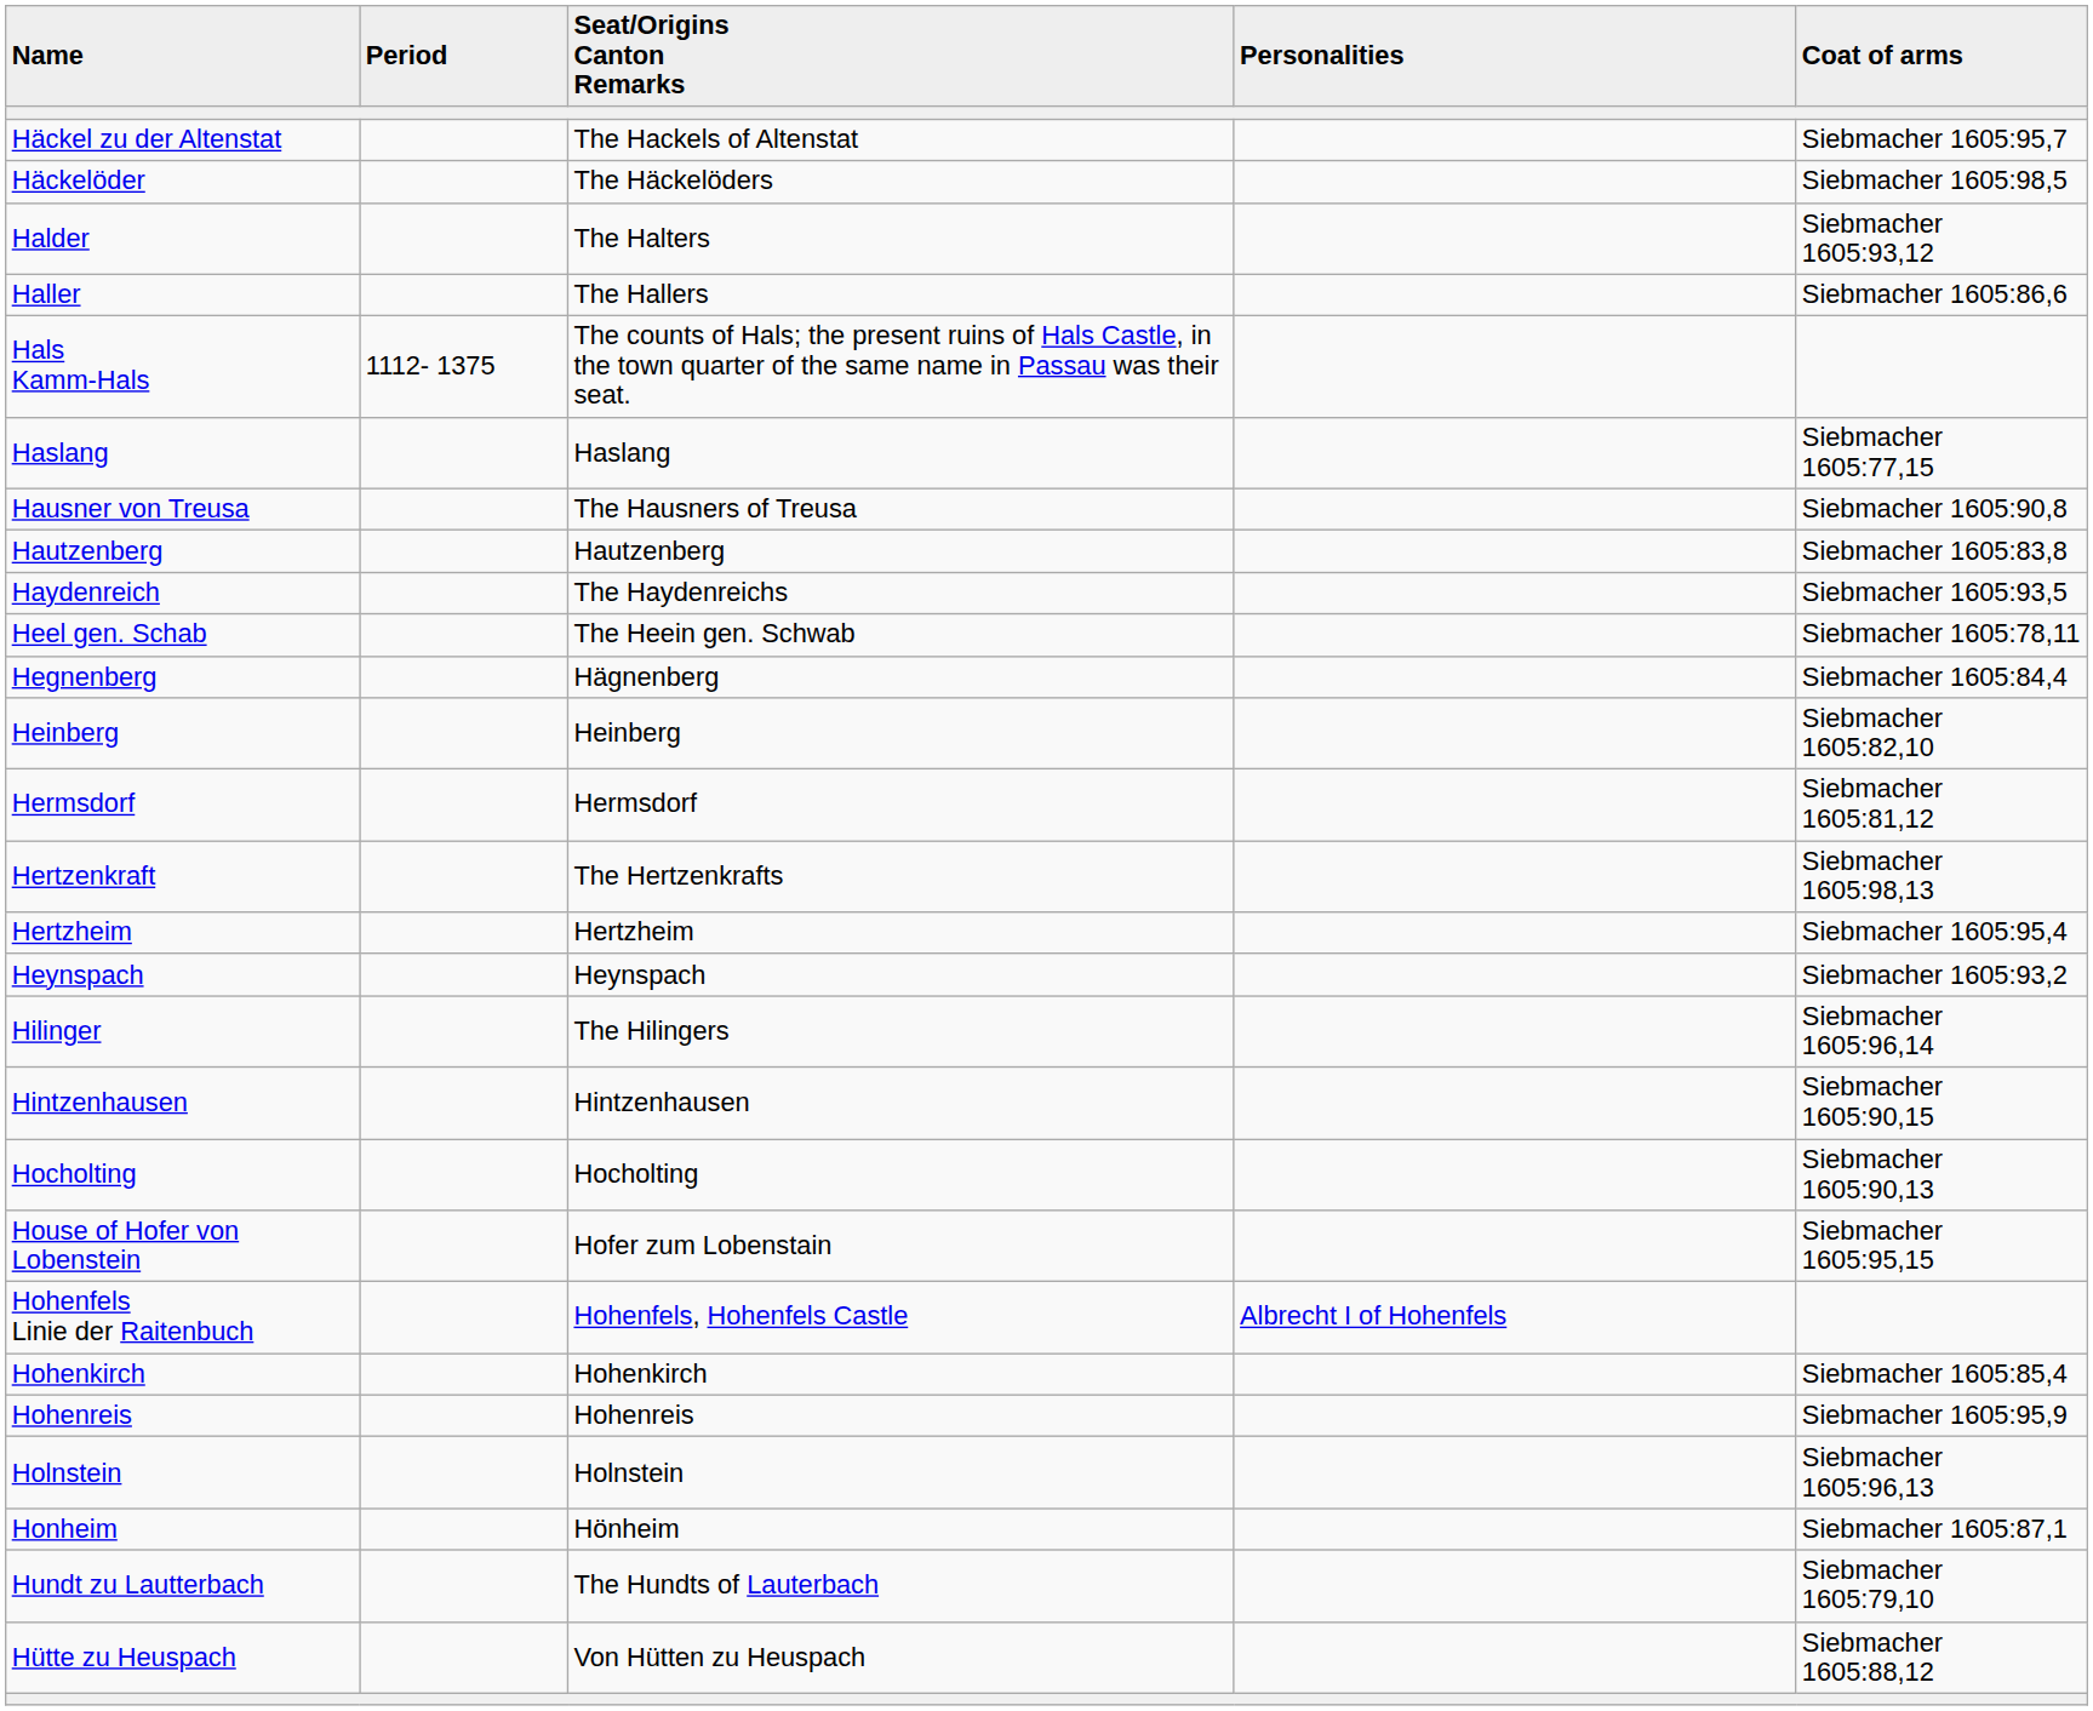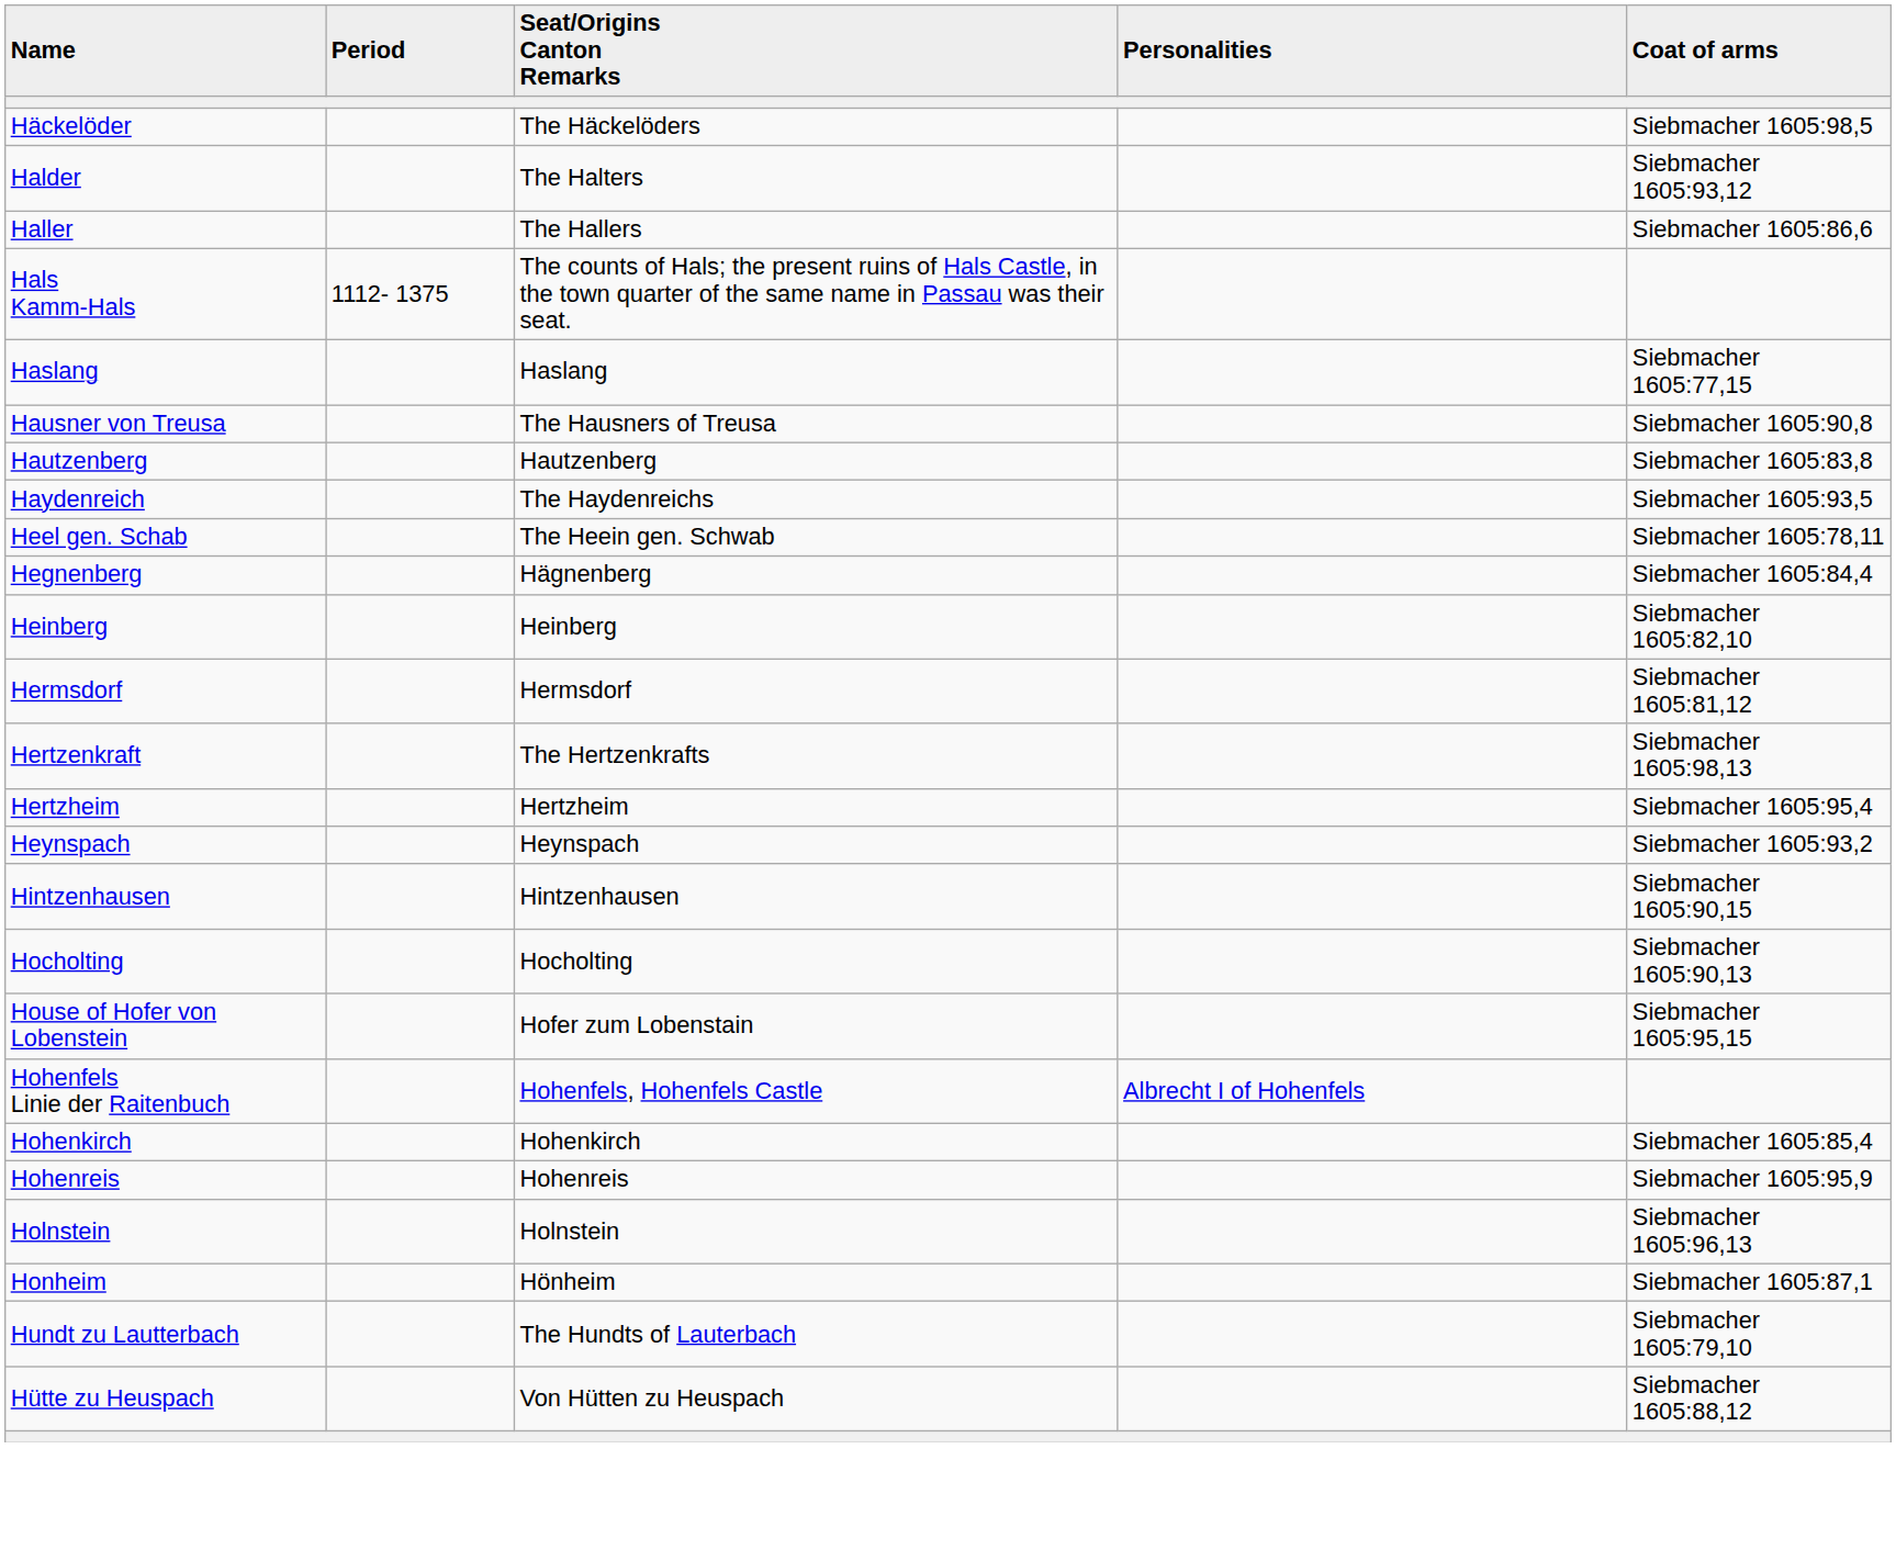 <table class="wikitable" width="100%">
 <tr>
 <td style="background:#EEEEEE;" ! width="17%"><strong>Name</strong></td>
 <td style="background:#EEEEEE;" ! width="10%"><strong>Period</strong></td>
 <td style="background:#EEEEEE;" ! width="32%"><strong>Seat/Origins <br> Canton <br> Remarks</strong></td>
 <td style="background:#EEEEEE;" ! width="27%"><strong>Personalities</strong></td>
 <td style="background:#EEEEEE;" ! width="14%"><strong>Coat of arms</strong></td>
 </tr>
 <tr>
 <td colspan="5" align="left" style="background:#f0f0f0;"></td>
-</tr>
-<tr>
-<td><a href='#'>Häckel zu der Altenstat</a></td>
-<td></td>
-<td>The Hackels of Altenstat</td>
-<td></td>
-<td>Siebmacher 1605:95,7</td>
 </tr>
 <tr>
 <td><a href='#'>Häckelöder</a></td>
 <td></td>
 <td>The Häckelöders</td>
 <td></td>
 <td>Siebmacher 1605:98,5</td>
 </tr>
 <tr>
 <td><a href='#'>Halder</a></td>
 <td></td>
 <td>The Halters</td>
 <td></td>
 <td>Siebmacher 1605:93,12</td>
 </tr>
 <tr>
 <td><a href='#'>Haller</a></td>
 <td></td>
 <td>The Hallers</td>
 <td></td>
 <td>Siebmacher 1605:86,6</td>
 </tr>
 <tr>
 <td><a href='#'>Hals</a><br><a href='#'>Kamm-Hals</a></td>
 <td>1112- 1375</td>
 <td>The counts of Hals; the present ruins of <a href='#'>Hals Castle</a>, in the town quarter of the same name in <a href='#'>Passau</a> was their seat.</td>
 <td></td>
 <td></td>
 </tr>
 <tr>
 <td><a href='#'>Haslang</a></td>
 <td></td>
 <td>Haslang</td>
 <td></td>
 <td>Siebmacher 1605:77,15</td>
 </tr>
 <tr>
 <td><a href='#'>Hausner von Treusa</a></td>
 <td></td>
 <td>The Hausners of Treusa</td>
 <td></td>
 <td>Siebmacher 1605:90,8</td>
 </tr>
 <tr>
 <td><a href='#'>Hautzenberg</a></td>
 <td></td>
 <td>Hautzenberg</td>
 <td></td>
 <td>Siebmacher 1605:83,8</td>
 </tr>
 <tr>
 <td><a href='#'>Haydenreich</a></td>
 <td></td>
 <td>The Haydenreichs</td>
 <td></td>
 <td>Siebmacher 1605:93,5</td>
 </tr>
 <tr>
 <td><a href='#'>Heel gen. Schab</a></td>
 <td></td>
 <td>The Heein gen. Schwab</td>
 <td></td>
 <td>Siebmacher 1605:78,11</td>
 </tr>
 <tr>
 <td><a href='#'>Hegnenberg</a></td>
 <td></td>
 <td>Hägnenberg</td>
 <td></td>
 <td>Siebmacher 1605:84,4</td>
 </tr>
 <tr>
 <td><a href='#'>Heinberg</a></td>
 <td></td>
 <td>Heinberg</td>
 <td></td>
 <td>Siebmacher 1605:82,10</td>
 </tr>
 <tr>
 <td><a href='#'>Hermsdorf</a></td>
 <td></td>
 <td>Hermsdorf</td>
 <td></td>
 <td>Siebmacher 1605:81,12</td>
 </tr>
 <tr>
 <td><a href='#'>Hertzenkraft</a></td>
 <td></td>
 <td>The Hertzenkrafts</td>
 <td></td>
 <td>Siebmacher 1605:98,13</td>
 </tr>
 <tr>
 <td><a href='#'>Hertzheim</a></td>
 <td></td>
 <td>Hertzheim</td>
 <td></td>
 <td>Siebmacher 1605:95,4</td>
 </tr>
 <tr>
 <td><a href='#'>Heynspach</a></td>
 <td></td>
 <td>Heynspach</td>
 <td></td>
 <td>Siebmacher 1605:93,2</td>
 </tr>
 <tr>
-<td><a href='#'>Hilinger</a></td>
-<td></td>
-<td>The Hilingers</td>
-<td></td>
-<td>Siebmacher 1605:96,14</td>
-</tr>
-<tr>
 <td><a href='#'>Hintzenhausen</a></td>
 <td></td>
 <td>Hintzenhausen</td>
 <td></td>
 <td>Siebmacher 1605:90,15</td>
 </tr>
 <tr>
 <td><a href='#'>Hocholting</a></td>
 <td></td>
 <td>Hocholting</td>
 <td></td>
 <td>Siebmacher 1605:90,13</td>
 </tr>
 <tr>
 <td><a href='#'>House of Hofer von Lobenstein</a></td>
 <td></td>
 <td>Hofer zum Lobenstain</td>
 <td></td>
 <td>Siebmacher 1605:95,15</td>
 </tr>
 <tr>
 <td><a href='#'>Hohenfels</a><br>Linie der <a href='#'>Raitenbuch</a></td>
 <td></td>
 <td><a href='#'>Hohenfels</a>, <a href='#'>Hohenfels Castle</a></td>
 <td><a href='#'>Albrecht I of Hohenfels</a></td>
 <td></td>
 </tr>
 <tr>
 <td><a href='#'>Hohenkirch</a></td>
 <td></td>
 <td>Hohenkirch</td>
 <td></td>
 <td>Siebmacher 1605:85,4</td>
 </tr>
 <tr>
 <td><a href='#'>Hohenreis</a></td>
 <td></td>
 <td>Hohenreis</td>
 <td></td>
 <td>Siebmacher 1605:95,9</td>
 </tr>
 <tr>
 <td><a href='#'>Holnstein</a></td>
 <td></td>
 <td>Holnstein</td>
 <td></td>
 <td>Siebmacher 1605:96,13</td>
 </tr>
 <tr>
 <td><a href='#'>Honheim</a></td>
 <td></td>
 <td>Hönheim</td>
 <td></td>
 <td>Siebmacher 1605:87,1</td>
 </tr>
 <tr>
 <td><a href='#'>Hundt zu Lautterbach</a></td>
 <td></td>
 <td>The Hundts of <a href='#'>Lauterbach</a></td>
 <td></td>
 <td>Siebmacher 1605:79,10</td>
 </tr>
 <tr>
 <td><a href='#'>Hütte zu Heuspach</a></td>
 <td></td>
 <td>Von Hütten zu Heuspach</td>
 <td></td>
 <td>Siebmacher 1605:88,12</td>
 </tr>
 <tr>
 <td colspan="5" align="left" style="background:#f0f0f0;"></td>
 </tr>
 </table>
